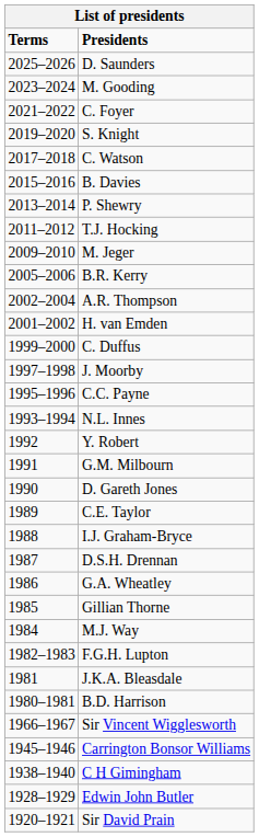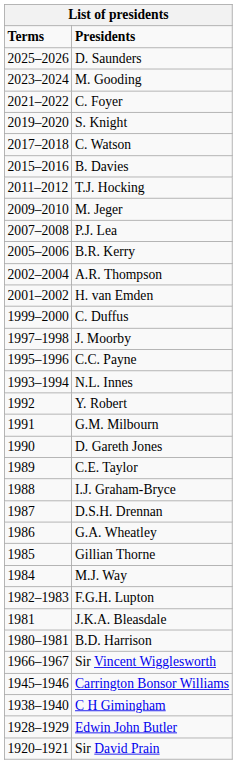 <table class="wikitable collapsible">
 <tr>
 <th colspan="2">List of presidents</th>
 </tr>
 <tr>
 <td><strong>Terms</strong></td>
 <td><strong>Presidents</strong></td>
 </tr>
 <tr>
 <td>2025–2026</td>
 <td>D. Saunders</td>
 </tr>
 <tr>
 <td>2023–2024</td>
 <td>M. Gooding</td>
 </tr>
 <tr>
 <td>2021–2022</td>
 <td>C. Foyer</td>
 </tr>
 <tr>
 <td>2019–2020</td>
 <td>S. Knight</td>
 </tr>
 <tr>
 <td>2017–2018</td>
 <td>C. Watson</td>
 </tr>
 <tr>
 <td>2015–2016</td>
 <td>B. Davies</td>
 </tr>
 <tr>
-<td>2013–2014</td>
-<td>P. Shewry</td>
-</tr>
-<tr>
 <td>2011–2012</td>
 <td>T.J. Hocking</td>
 </tr>
 <tr>
 <td>2009–2010</td>
 <td>M. Jeger</td>
+</tr>
+<tr>
+<td>2007–2008</td>
+<td>P.J. Lea</td>
 </tr>
 <tr>
 <td>2005–2006</td>
 <td>B.R. Kerry</td>
 </tr>
 <tr>
 <td>2002–2004</td>
 <td>A.R. Thompson</td>
 </tr>
 <tr>
 <td>2001–2002</td>
 <td>H. van Emden</td>
 </tr>
 <tr>
 <td>1999–2000</td>
 <td>C. Duffus</td>
 </tr>
 <tr>
 <td>1997–1998</td>
 <td>J. Moorby</td>
 </tr>
 <tr>
 <td>1995–1996</td>
 <td>C.C. Payne</td>
 </tr>
 <tr>
 <td>1993–1994</td>
 <td>N.L. Innes</td>
 </tr>
 <tr>
 <td>1992</td>
 <td>Y. Robert</td>
 </tr>
 <tr>
 <td>1991</td>
 <td>G.M. Milbourn</td>
 </tr>
 <tr>
 <td>1990</td>
 <td>D. Gareth Jones</td>
 </tr>
 <tr>
 <td>1989</td>
 <td>C.E. Taylor</td>
 </tr>
 <tr>
 <td>1988</td>
 <td>I.J. Graham-Bryce</td>
 </tr>
 <tr>
 <td>1987</td>
 <td>D.S.H. Drennan</td>
 </tr>
 <tr>
 <td>1986</td>
 <td>G.A. Wheatley</td>
 </tr>
 <tr>
 <td>1985</td>
 <td>Gillian Thorne</td>
 </tr>
 <tr>
 <td>1984</td>
 <td>M.J. Way</td>
 </tr>
 <tr>
 <td>1982–1983</td>
 <td>F.G.H. Lupton</td>
 </tr>
 <tr>
 <td>1981</td>
 <td>J.K.A. Bleasdale</td>
 </tr>
 <tr>
 <td>1980–1981</td>
 <td>B.D. Harrison</td>
 </tr>
 <tr>
 <td>1966–1967</td>
 <td>Sir <a href='#'>Vincent Wigglesworth</a></td>
 </tr>
 <tr>
 <td>1945–1946</td>
 <td><a href='#'>Carrington Bonsor Williams</a></td>
 </tr>
 <tr>
 <td>1938–1940</td>
 <td><a href='#'>C H Gimingham</a></td>
 </tr>
 <tr>
 <td>1928–1929</td>
 <td><a href='#'>Edwin John Butler</a></td>
 </tr>
 <tr>
 <td>1920–1921</td>
 <td>Sir <a href='#'>David Prain</a></td>
 </tr>
 </table>
